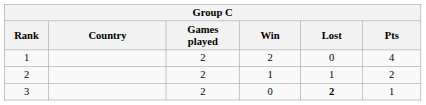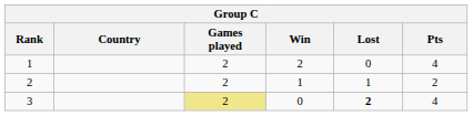 <table class="wikitable" style= "text-align: center; Width:50%">
 <tr>
 <th colspan= 6>Group C</th>
 </tr>
 <tr>
 <th width=2%>Rank</th>
 <th width=10%>Country</th>
 <th width=5%>Games <br> played</th>
 <th width=5%>Win</th>
 <th width=5%>Lost</th>
 <th width=5%>Pts</th>
 </tr>
 <tr>
 <td>1</td>
 <td style= "text-align: left"></td>
 <td>2</td>
 <td>2</td>
 <td>0</td>
 <td>4</td>
 </tr>
 <tr>
 <td>2</td>
 <td style= "text-align: left"></td>
 <td>2</td>
 <td>1</td>
 <td>1</td>
 <td>2</td>
 </tr>
 <tr>
 <td>3</td>
 <td style= "text-align: left"></td>
-<td>2</td>
+<td style="background: khaki;">2</td>
 <td>0</td>
 <td><strong>2</strong></td>
-<td>1</td>
+<td>4</td>
 </tr>
 </table>
